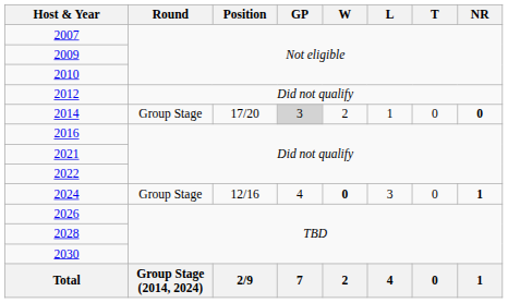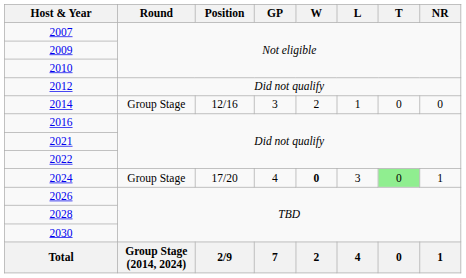 <table class="wikitable" style="text-align: center; width=900px;">
 <tr>
 <th width=150>Host & Year</th>
 <th width=100>Round</th>
 <th width=75>Position</th>
 <th width=50>GP</th>
 <th width=50>W</th>
 <th width=50>L</th>
 <th width=50>T</th>
 <th width=50>NR</th>
 </tr>
 <tr>
 <td> <a href='#'>2007</a></td>
 <td colspan="7" rowspan=3><em>Not eligible</em></td>
 </tr>
 <tr>
 <td> <a href='#'>2009</a></td>
 </tr>
 <tr>
 <td> <a href='#'>2010</a></td>
 </tr>
 <tr>
 <td> <a href='#'>2012</a></td>
 <td colspan="7"><em>Did not qualify</em></td>
 </tr>
 <tr>
 <td> <a href='#'>2014</a></td>
 <td>Group Stage</td>
-<td>17/20</td>
-<td style="background: lightgrey;">3</td>
+<td>12/16</td>
+<td>3</td>
 <td>2</td>
 <td>1</td>
 <td>0</td>
-<td><strong>0</strong></td>
+<td>0</td>
 </tr>
 <tr>
 <td> <a href='#'>2016</a></td>
 <td colspan="7" rowspan="3"><em>Did not qualify</em></td>
 </tr>
 <tr>
 <td>  <a href='#'>2021</a></td>
 </tr>
 <tr>
 <td> <a href='#'>2022</a></td>
 </tr>
 <tr>
 <td>  <a href='#'>2024</a></td>
 <td>Group Stage</td>
-<td>12/16</td>
+<td>17/20</td>
 <td>4</td>
 <td><strong>0</strong></td>
 <td>3</td>
-<td>0</td>
-<td><strong>1</strong></td>
+<td style="background: lightgreen;">0</td>
+<td>1</td>
 </tr>
 <tr>
 <td>  <a href='#'>2026</a></td>
 <td colspan="7" rowspan="3"><em>TBD</em></td>
 </tr>
 <tr>
 <td>  <a href='#'>2028</a></td>
 </tr>
 <tr>
 <td>   <a href='#'>2030</a></td>
 </tr>
 <tr>
 <th>Total</th>
 <th><strong>Group Stage (2014, 2024)</strong></th>
 <th>2/9</th>
 <th>7</th>
 <th>2</th>
 <th>4</th>
 <th>0</th>
 <th>1</th>
 </tr>
 </table>
